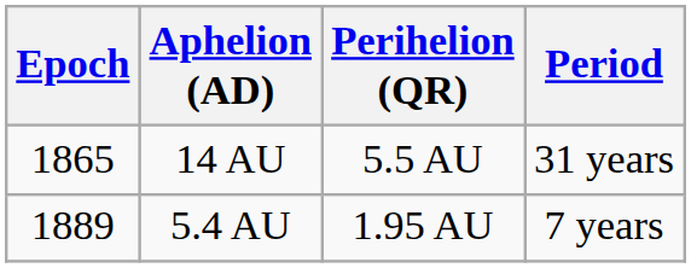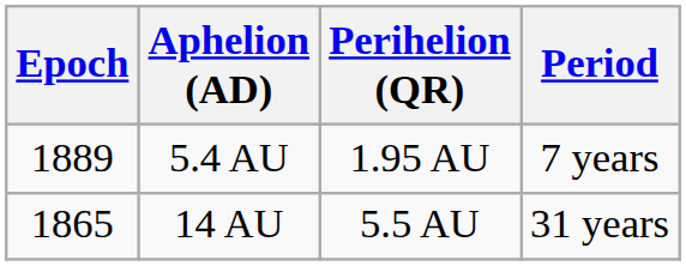 <table class="wikitable" style="text-align: center; font-size: 0.9em;">
 <tr>
 <th><a href='#'>Epoch</a></th>
 <th><a href='#'>Aphelion</a><br>(AD)</th>
 <th><a href='#'>Perihelion</a><br>(QR)</th>
 <th><a href='#'>Period</a></th>
 </tr>
 <tr>
+<td>1889</td>
+<td>5.4 AU</td>
+<td>1.95 AU</td>
+<td>7 years</td>
+</tr>
+<tr>
 <td>1865</td>
 <td>14 AU</td>
 <td>5.5 AU</td>
 <td>31 years</td>
 </tr>
-<tr>
-<td>1889</td>
-<td>5.4 AU</td>
-<td>1.95 AU</td>
-<td>7 years</td>
-</tr>
 </table>
